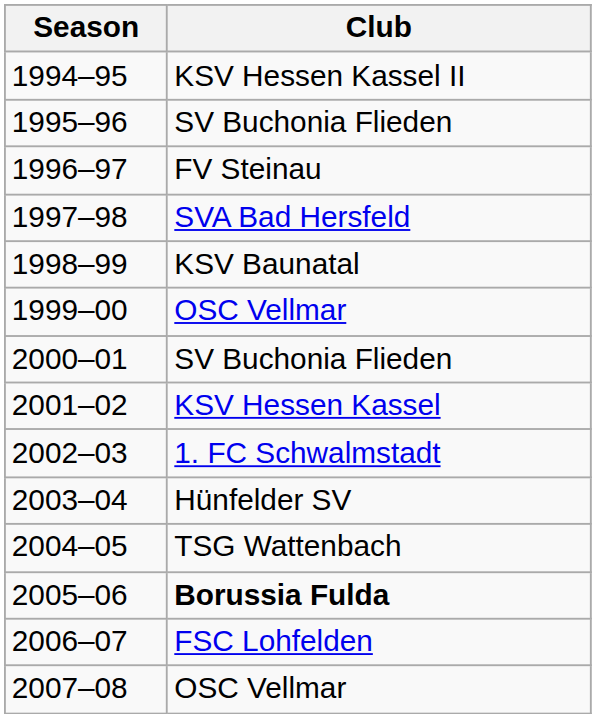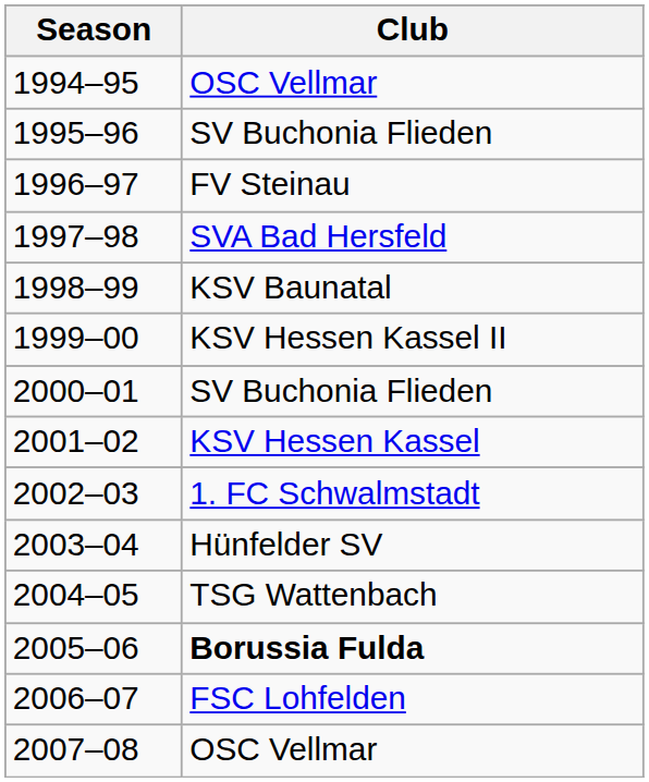 <table class="wikitable">
 <tr align="center" bgcolor="#dfdfdf">
 <th width="80">Season</th>
 <th width="220">Club</th>
 </tr>
 <tr>
 <td>1994–95</td>
-<td>KSV Hessen Kassel II</td>
+<td><a href='#'>OSC Vellmar</a></td>
 </tr>
 <tr>
 <td>1995–96</td>
 <td>SV Buchonia Flieden</td>
 </tr>
 <tr>
 <td>1996–97</td>
 <td>FV Steinau</td>
 </tr>
 <tr>
 <td>1997–98</td>
 <td><a href='#'>SVA Bad Hersfeld</a></td>
 </tr>
 <tr>
 <td>1998–99</td>
 <td>KSV Baunatal</td>
 </tr>
 <tr>
 <td>1999–00</td>
-<td><a href='#'>OSC Vellmar</a></td>
+<td>KSV Hessen Kassel II</td>
 </tr>
 <tr>
 <td>2000–01</td>
 <td>SV Buchonia Flieden</td>
 </tr>
 <tr>
 <td>2001–02</td>
 <td><a href='#'>KSV Hessen Kassel</a></td>
 </tr>
 <tr>
 <td>2002–03</td>
 <td><a href='#'>1. FC Schwalmstadt</a></td>
 </tr>
 <tr>
 <td>2003–04</td>
 <td>Hünfelder SV</td>
 </tr>
 <tr>
 <td>2004–05</td>
 <td>TSG Wattenbach</td>
 </tr>
 <tr>
 <td>2005–06</td>
 <td><strong>Borussia Fulda</strong></td>
 </tr>
 <tr>
 <td>2006–07</td>
 <td><a href='#'>FSC Lohfelden</a></td>
 </tr>
 <tr>
 <td>2007–08</td>
 <td>OSC Vellmar</td>
 </tr>
 </table>
